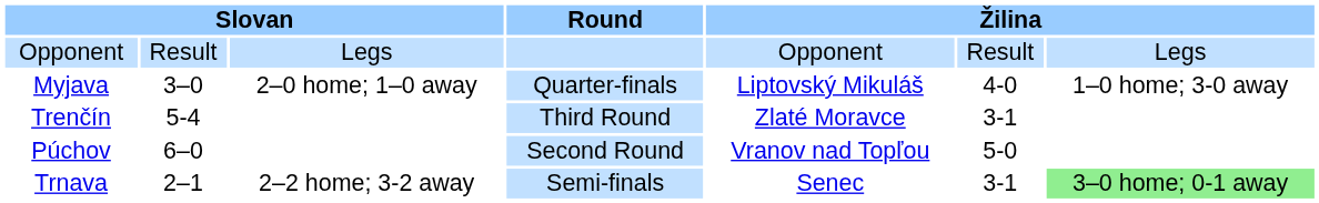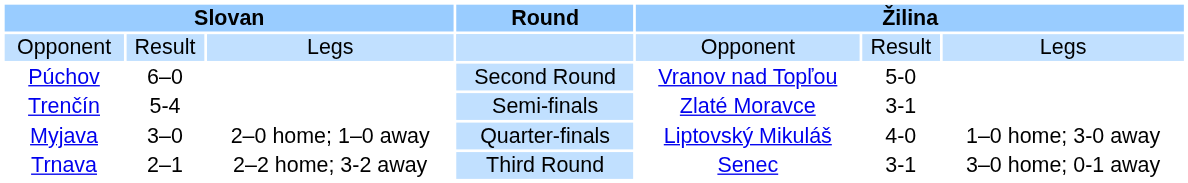 <table width="100%" style="text-align:center">
 <tr valign=top bgcolor=#99ccff>
 <th colspan=3 style="width:1*">Slovan</th>
 <th><strong>Round</strong></th>
 <th colspan=3 style="width:1*">Žilina</th>
 </tr>
 <tr valign=top bgcolor=#c1e0ff>
 <td>Opponent</td>
 <td>Result</td>
 <td>Legs</td>
 <td bgcolor=#c1e0ff></td>
 <td>Opponent</td>
 <td>Result</td>
 <td>Legs</td>
 </tr>
 <tr>
+<td><a href='#'>Púchov</a></td>
+<td>6–0</td>
+<td></td>
+<td bgcolor="#c1e0ff">Second Round</td>
+<td><a href='#'>Vranov nad Topľou</a></td>
+<td>5-0</td>
+<td></td>
+</tr>
+<tr>
+<td><a href='#'>Trenčín</a></td>
+<td>5-4</td>
+<td></td>
+<td bgcolor="#c1e0ff">Semi-finals</td>
+<td><a href='#'>Zlaté Moravce</a></td>
+<td>3-1</td>
+<td></td>
+</tr>
+<tr>
 <td><a href='#'>Myjava</a></td>
 <td>3–0</td>
 <td>2–0 home; 1–0 away</td>
 <td bgcolor="#c1e0ff">Quarter-finals</td>
 <td><a href='#'>Liptovský Mikuláš</a></td>
 <td>4-0</td>
 <td>1–0 home; 3-0 away</td>
 </tr>
 <tr>
-<td><a href='#'>Trenčín</a></td>
-<td>5-4</td>
-<td></td>
-<td bgcolor="#c1e0ff">Third Round</td>
-<td><a href='#'>Zlaté Moravce</a></td>
-<td>3-1</td>
-<td></td>
-</tr>
-<tr>
-<td><a href='#'>Púchov</a></td>
-<td>6–0</td>
-<td></td>
-<td bgcolor="#c1e0ff">Second Round</td>
-<td><a href='#'>Vranov nad Topľou</a></td>
-<td>5-0</td>
-<td></td>
-</tr>
-<tr>
 <td><a href='#'>Trnava</a></td>
 <td>2–1</td>
 <td>2–2 home; 3-2 away</td>
-<td bgcolor="#c1e0ff">Semi-finals</td>
+<td bgcolor="#c1e0ff">Third Round</td>
 <td><a href='#'>Senec</a></td>
 <td>3-1</td>
-<td style="background: lightgreen;">3–0 home; 0-1 away</td>
+<td>3–0 home; 0-1 away</td>
 </tr>
 </table>
